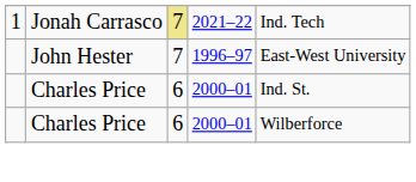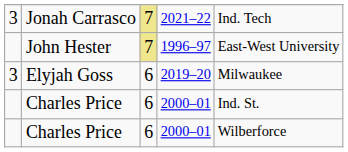 <table class="wikitable">
 <tr>
 </tr>
 <tr>
-<td>1</td>
+<td>3</td>
 <td>Jonah Carrasco</td>
 <td style="background: khaki;">7</td>
 <td style="font-size:80%;"><a href='#'>2021–22</a></td>
 <td style="font-size:80%;">Ind. Tech</td>
 </tr>
 <tr>
 <td></td>
 <td>John Hester</td>
-<td>7</td>
+<td style="background: khaki;">7</td>
 <td style="font-size:80%;"><a href='#'>1996–97</a></td>
 <td style="font-size:80%;">East-West University</td>
+</tr>
+<tr>
+<td>3</td>
+<td>Elyjah Goss</td>
+<td>6</td>
+<td style="font-size:80%;"><a href='#'>2019–20</a></td>
+<td style="font-size:80%;">Milwaukee</td>
 </tr>
 <tr>
 <td></td>
 <td>Charles Price</td>
 <td>6</td>
 <td style="font-size:80%;"><a href='#'>2000–01</a></td>
 <td style="font-size:80%;">Ind. St.</td>
 </tr>
 <tr>
 <td></td>
 <td>Charles Price</td>
 <td>6</td>
 <td style="font-size:80%;"><a href='#'>2000–01</a></td>
 <td style="font-size:80%;">Wilberforce</td>
 </tr>
 </table>
